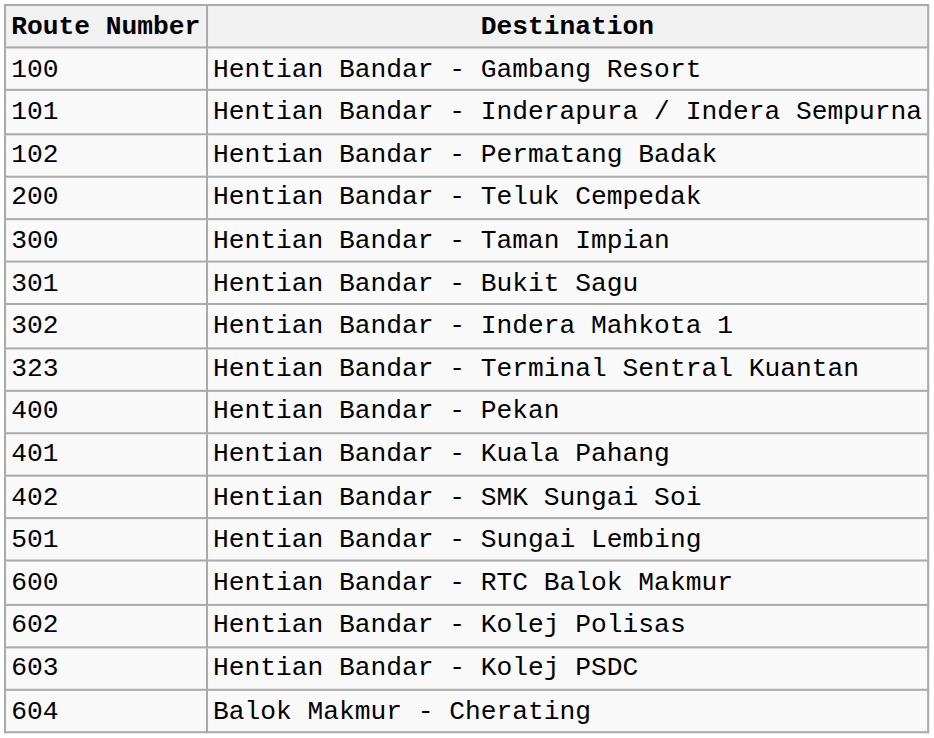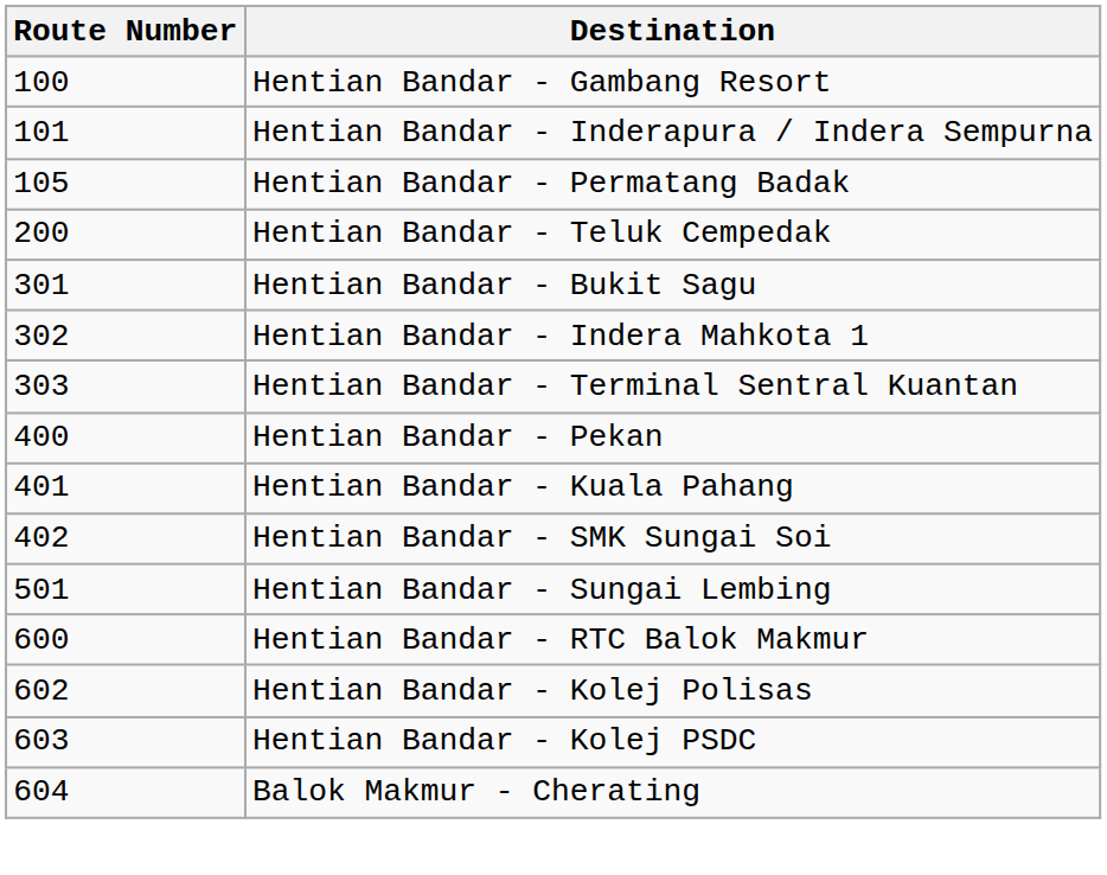 <table class="wikitable">
 <tr>
 <th>Route Number</th>
 <th>Destination</th>
 </tr>
 <tr>
 <td>100</td>
 <td>Hentian Bandar - Gambang Resort</td>
 </tr>
 <tr>
 <td>101</td>
 <td>Hentian Bandar - Inderapura / Indera Sempurna</td>
 </tr>
 <tr>
-<td>102</td>
+<td>105</td>
 <td>Hentian Bandar - Permatang Badak</td>
 </tr>
 <tr>
 <td>200</td>
 <td>Hentian Bandar - Teluk Cempedak</td>
-</tr>
-<tr>
-<td>300</td>
-<td>Hentian Bandar - Taman Impian</td>
 </tr>
 <tr>
 <td>301</td>
 <td>Hentian Bandar - Bukit Sagu</td>
 </tr>
 <tr>
 <td>302</td>
 <td>Hentian Bandar - Indera Mahkota 1</td>
 </tr>
 <tr>
-<td>323</td>
+<td>303</td>
 <td>Hentian Bandar - Terminal Sentral Kuantan</td>
 </tr>
 <tr>
 <td>400</td>
 <td>Hentian Bandar - Pekan</td>
 </tr>
 <tr>
 <td>401</td>
 <td>Hentian Bandar - Kuala Pahang</td>
 </tr>
 <tr>
 <td>402</td>
 <td>Hentian Bandar - SMK Sungai Soi</td>
 </tr>
 <tr>
 <td>501</td>
 <td>Hentian Bandar - Sungai Lembing</td>
 </tr>
 <tr>
 <td>600</td>
 <td>Hentian Bandar - RTC Balok Makmur</td>
 </tr>
 <tr>
 <td>602</td>
 <td>Hentian Bandar - Kolej Polisas</td>
 </tr>
 <tr>
 <td>603</td>
 <td>Hentian Bandar - Kolej PSDC</td>
 </tr>
 <tr>
 <td>604</td>
 <td>Balok Makmur  - Cherating</td>
 </tr>
 </table>
